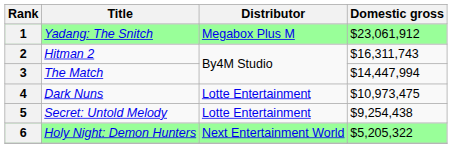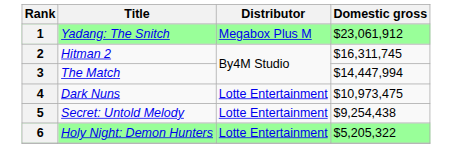 <table class="wikitable sortable" style="margin:auto; margin:auto;">
 <tr>
 <th>Rank</th>
 <th>Title</th>
 <th>Distributor</th>
 <th>Domestic gross</th>
 </tr>
 <tr style="background:#99FF99;">
 <th style="text-align:center;">1</th>
 <td><em><a href='#'>Yadang: The Snitch</a></em></td>
 <td><a href='#'>Megabox Plus M</a></td>
 <td>$23,061,912</td>
 </tr>
 <tr>
 <th style="text-align:center;">2</th>
 <td><em><a href='#'>Hitman 2</a></em></td>
 <td rowspan="2">By4M Studio</td>
-<td>$16,311,743</td>
+<td>$16,311,745</td>
 </tr>
 <tr>
 <th style="text-align:center;">3</th>
 <td><em><a href='#'>The Match</a></em></td>
 <td>$14,447,994</td>
 </tr>
 <tr>
 <th style="text-align:center;">4</th>
 <td><em><a href='#'>Dark Nuns</a></em></td>
 <td><a href='#'>Lotte Entertainment</a></td>
 <td>$10,973,475</td>
 </tr>
 <tr>
 <th style="text-align:center;">5</th>
 <td><em><a href='#'>Secret: Untold Melody</a></em></td>
 <td><a href='#'>Lotte Entertainment</a></td>
 <td>$9,254,438</td>
 </tr>
 <tr style="background:#99FF99;">
 <th style="text-align:center;">6</th>
 <td><em><a href='#'>Holy Night: Demon Hunters</a></em></td>
-<td><a href='#'>Next Entertainment World</a></td>
+<td><a href='#'>Lotte Entertainment</a></td>
 <td>$5,205,322</td>
 </tr>
 <tr>
 </tr>
 </table>
